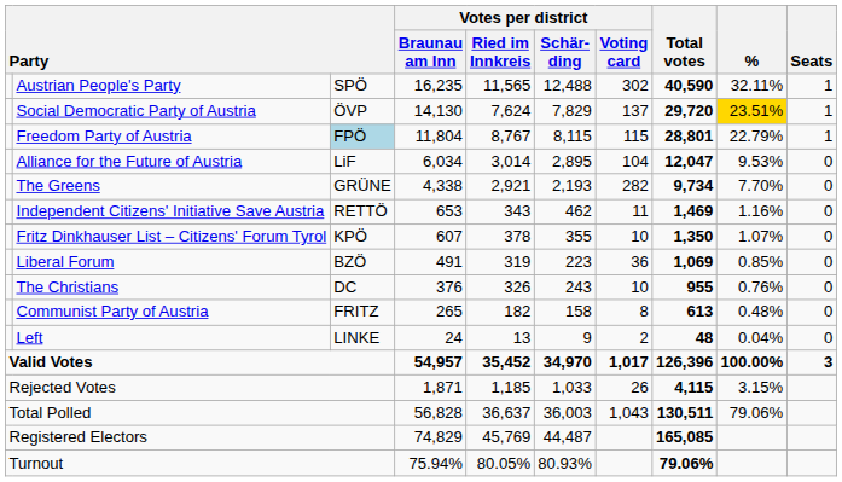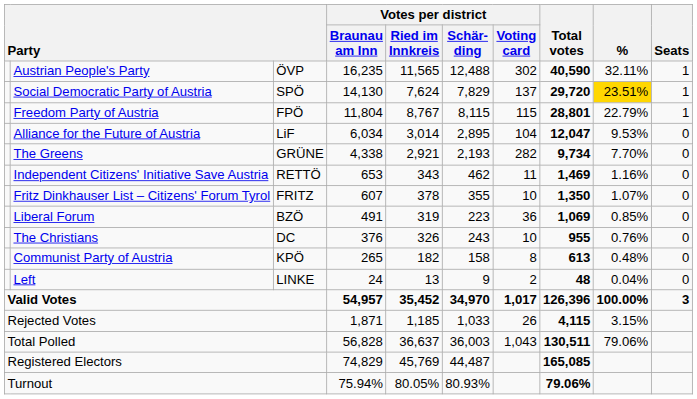 <table class="wikitable" border="1" style="text-align:right;">
 <tr>
 <th style="text-align:left;" valign=bottom rowspan=2 colspan=3>Party</th>
 <th colspan=4>Votes per district</th>
 <th align=center valign=bottom rowspan=2 width="50">Total<br>votes</th>
 <th align=center valign=bottom rowspan=2 width="50">%</th>
 <th align=center valign=bottom rowspan=2>Seats</th>
 </tr>
 <tr>
 <th align=center valign=bottom width="50"><a href='#'>Braunau<br>am Inn</a></th>
 <th align=center valign=bottom width="50"><a href='#'>Ried im<br>Innkreis</a></th>
 <th align=center valign=bottom width="50"><a href='#'>Schär-<br>ding</a></th>
 <th align=center valign=bottom width="50"><a href='#'>Voting<br>card</a></th>
 </tr>
 <tr>
 <td></td>
 <td align=left><a href='#'>Austrian People's Party</a></td>
-<td align=left>SPÖ</td>
+<td align=left>ÖVP</td>
 <td>16,235</td>
 <td>11,565</td>
 <td>12,488</td>
 <td>302</td>
 <td><strong>40,590</strong></td>
 <td>32.11%</td>
 <td>1</td>
 </tr>
 <tr>
 <td></td>
 <td align=left style="white-space: nowrap;"><a href='#'>Social Democratic Party of Austria</a></td>
-<td align=left>ÖVP</td>
+<td align=left>SPÖ</td>
 <td>14,130</td>
 <td>7,624</td>
 <td>7,829</td>
 <td>137</td>
 <td><strong>29,720</strong></td>
 <td style="background: gold;">23.51%</td>
 <td>1</td>
 </tr>
 <tr>
 <td></td>
 <td align=left><a href='#'>Freedom Party of Austria</a></td>
-<td align=left style="background: lightblue;">FPÖ</td>
+<td align=left>FPÖ</td>
 <td>11,804</td>
 <td>8,767</td>
 <td>8,115</td>
 <td>115</td>
 <td><strong>28,801</strong></td>
 <td>22.79%</td>
 <td>1</td>
 </tr>
 <tr>
 <td></td>
 <td align=left><a href='#'>Alliance for the Future of Austria</a></td>
 <td align=left>LiF</td>
 <td>6,034</td>
 <td>3,014</td>
 <td>2,895</td>
 <td>104</td>
 <td><strong>12,047</strong></td>
 <td>9.53%</td>
 <td>0</td>
 </tr>
 <tr>
 <td></td>
 <td align=left><a href='#'>The Greens</a></td>
 <td align=left>GRÜNE</td>
 <td>4,338</td>
 <td>2,921</td>
 <td>2,193</td>
 <td>282</td>
 <td><strong>9,734</strong></td>
 <td>7.70%</td>
 <td>0</td>
 </tr>
 <tr>
 <td></td>
 <td align=left><a href='#'>Independent Citizens' Initiative Save Austria</a></td>
 <td align=left>RETTÖ</td>
 <td>653</td>
 <td>343</td>
 <td>462</td>
 <td>11</td>
 <td><strong>1,469</strong></td>
 <td>1.16%</td>
 <td>0</td>
 </tr>
 <tr>
 <td></td>
 <td align=left><a href='#'>Fritz Dinkhauser List – Citizens' Forum Tyrol </a></td>
-<td align=left>KPÖ</td>
+<td align=left>FRITZ</td>
 <td>607</td>
 <td>378</td>
 <td>355</td>
 <td>10</td>
 <td><strong>1,350</strong></td>
 <td>1.07%</td>
 <td>0</td>
 </tr>
 <tr>
 <td></td>
 <td align=left><a href='#'>Liberal Forum</a></td>
 <td align=left>BZÖ</td>
 <td>491</td>
 <td>319</td>
 <td>223</td>
 <td>36</td>
 <td><strong>1,069</strong></td>
 <td>0.85%</td>
 <td>0</td>
 </tr>
 <tr>
 <td></td>
 <td align=left><a href='#'>The Christians</a></td>
 <td align=left>DC</td>
 <td>376</td>
 <td>326</td>
 <td>243</td>
 <td>10</td>
 <td><strong>955</strong></td>
 <td>0.76%</td>
 <td>0</td>
 </tr>
 <tr>
 <td></td>
 <td align=left><a href='#'>Communist Party of Austria</a></td>
-<td align=left>FRITZ</td>
+<td align=left>KPÖ</td>
 <td>265</td>
 <td>182</td>
 <td>158</td>
 <td>8</td>
 <td><strong>613</strong></td>
 <td>0.48%</td>
 <td>0</td>
 </tr>
 <tr>
 <td></td>
 <td align=left><a href='#'>Left</a></td>
 <td align=left>LINKE</td>
 <td>24</td>
 <td>13</td>
 <td>9</td>
 <td>2</td>
 <td><strong>48</strong></td>
 <td>0.04%</td>
 <td>0</td>
 </tr>
 <tr style="font-weight:bold">
 <td align=left colspan=3>Valid Votes</td>
 <td>54,957</td>
 <td>35,452</td>
 <td>34,970</td>
 <td>1,017</td>
 <td>126,396</td>
 <td>100.00%</td>
 <td>3</td>
 </tr>
 <tr>
 <td align=left colspan=3>Rejected Votes</td>
 <td>1,871</td>
 <td>1,185</td>
 <td>1,033</td>
 <td>26</td>
 <td><strong>4,115</strong></td>
 <td>3.15%</td>
 <td></td>
 </tr>
 <tr>
 <td align=left colspan=3>Total Polled</td>
 <td>56,828</td>
 <td>36,637</td>
 <td>36,003</td>
 <td>1,043</td>
 <td><strong>130,511</strong></td>
 <td>79.06%</td>
 <td></td>
 </tr>
 <tr>
 <td align=left colspan=3>Registered Electors</td>
 <td>74,829</td>
 <td>45,769</td>
 <td>44,487</td>
 <td></td>
 <td><strong>165,085</strong></td>
 <td></td>
 <td></td>
 </tr>
 <tr>
 <td align=left colspan=3>Turnout</td>
 <td>75.94%</td>
 <td>80.05%</td>
 <td>80.93%</td>
 <td></td>
 <td><strong>79.06%</strong></td>
 <td></td>
 <td></td>
 </tr>
 </table>
